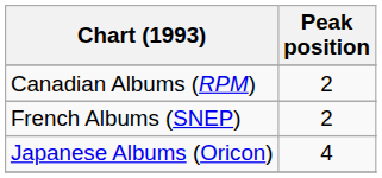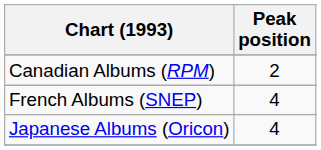 <table class="wikitable sortable">
 <tr>
 <th>Chart (1993)</th>
 <th>Peak<br>position</th>
 </tr>
 <tr>
 </tr>
 <tr>
 </tr>
 <tr>
 <td>Canadian Albums (<em><a href='#'>RPM</a></em>)</td>
 <td align="center">2</td>
 </tr>
 <tr>
 </tr>
 <tr>
 </tr>
 <tr>
 <td>French Albums (<a href='#'>SNEP</a>)</td>
-<td align="center">2</td>
+<td align="center">4</td>
 </tr>
 <tr>
 </tr>
 <tr>
 </tr>
 <tr>
 <td><a href='#'>Japanese Albums</a> (<a href='#'>Oricon</a>)</td>
 <td align="center">4</td>
 </tr>
 <tr>
 </tr>
 <tr>
 </tr>
 <tr>
 </tr>
 <tr>
 </tr>
 <tr>
 </tr>
 <tr>
 </tr>
 <tr>
 </tr>
 <tr>
 </tr>
 </table>
